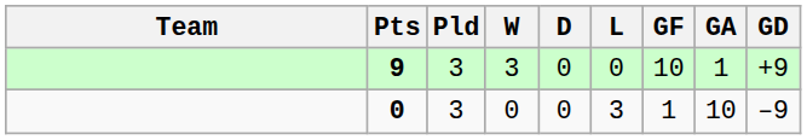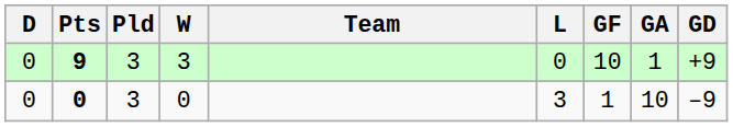 <table class=wikitable style="text-align:center">
 <tr>
-<th width=175>Team</th>
+<th width=20>D</th>
 <th width=20>Pts</th>
 <th width=20>Pld</th>
 <th width=20>W</th>
-<th width=20>D</th>
+<th width=175>Team</th>
 <th width=20>L</th>
 <th width=20>GF</th>
 <th width=20>GA</th>
 <th width=20>GD</th>
 </tr>
 <tr style="background:#ccffcc">
-<td align=left></td>
+<td>0</td>
 <td><strong>9</strong></td>
 <td>3</td>
 <td>3</td>
-<td>0</td>
+<td align=left></td>
 <td>0</td>
 <td>10</td>
 <td>1</td>
 <td>+9</td>
 </tr>
 <tr>
-<td align=left></td>
+<td>0</td>
 <td><strong>0</strong></td>
 <td>3</td>
 <td>0</td>
-<td>0</td>
+<td align=left></td>
 <td>3</td>
 <td>1</td>
 <td>10</td>
 <td>–9</td>
 </tr>
 </table>
